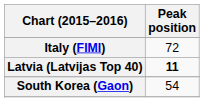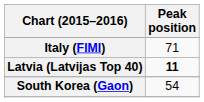 <table class="wikitable sortable plainrowheaders" style="text-align:center">
 <tr>
 <th scope="col">Chart (2015–2016)</th>
 <th scope="col">Peak<br> position</th>
 </tr>
 <tr>
 </tr>
 <tr>
 </tr>
 <tr>
 </tr>
 <tr>
 </tr>
 <tr>
 </tr>
 <tr>
 </tr>
 <tr>
 </tr>
 <tr>
 </tr>
 <tr>
 </tr>
 <tr>
 </tr>
 <tr>
 </tr>
 <tr>
 <th scope="row">Italy (<a href='#'>FIMI</a>)</th>
-<td>72</td>
+<td>71</td>
 </tr>
 <tr>
 <th scope="row">Latvia (Latvijas Top 40)</th>
 <td><strong>11</strong></td>
 </tr>
 <tr>
 </tr>
 <tr>
 </tr>
 <tr>
 </tr>
 <tr>
 </tr>
 <tr>
 </tr>
 <tr>
 <th scope="row">South Korea (<a href='#'>Gaon</a>)</th>
 <td>54</td>
 </tr>
 <tr>
 </tr>
 <tr>
 </tr>
 <tr>
 </tr>
 <tr>
 </tr>
 <tr>
 </tr>
 <tr>
 </tr>
 <tr>
 </tr>
 </table>
